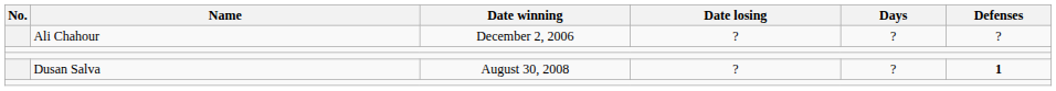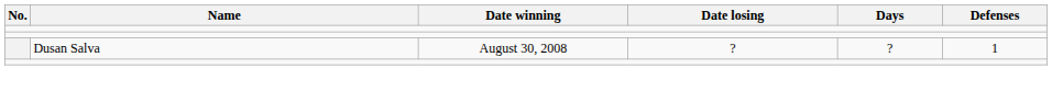 <table class="wikitable" style="width:100%;">
 <tr>
 <th style="width:1%;">No.</th>
 <th style="width:37%;">Name</th>
 <th style="width:20%;">Date winning</th>
 <th style="width:20%;">Date losing</th>
 <th data-sort-type="number" style="width:10%;">Days</th>
 <th data-sort-type="number" style="width:10%;">Defenses</th>
-</tr>
-<tr align=center>
-<th></th>
-<td align=left> Ali Chahour</td>
-<td>December 2, 2006</td>
-<td>?</td>
-<td>?</td>
-<td>?</td>
 </tr>
 <tr>
 <td colspan="6"></td>
 </tr>
 <tr>
 <td colspan="6"></td>
 </tr>
 <tr align=center>
 <th></th>
 <td align=left> Dusan Salva</td>
 <td>August 30, 2008</td>
 <td>?</td>
 <td>?</td>
-<td><strong>1</strong></td>
+<td>1</td>
 </tr>
 <tr>
 <td colspan="6"></td>
 </tr>
 </table>
